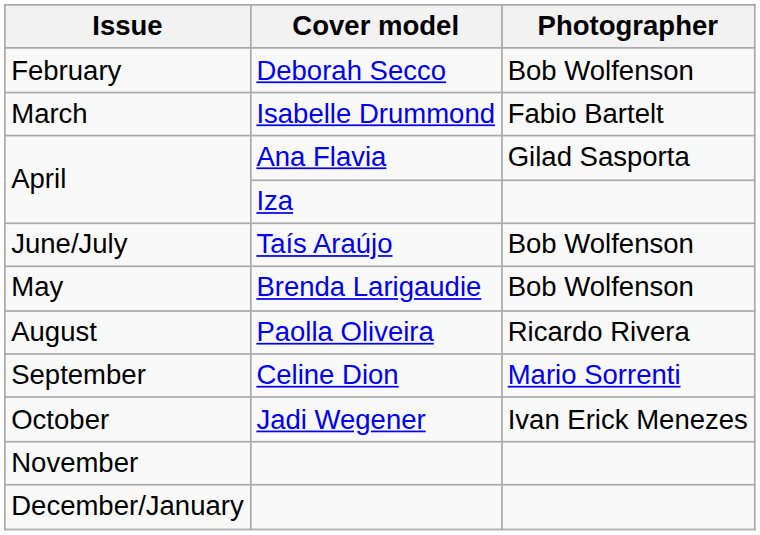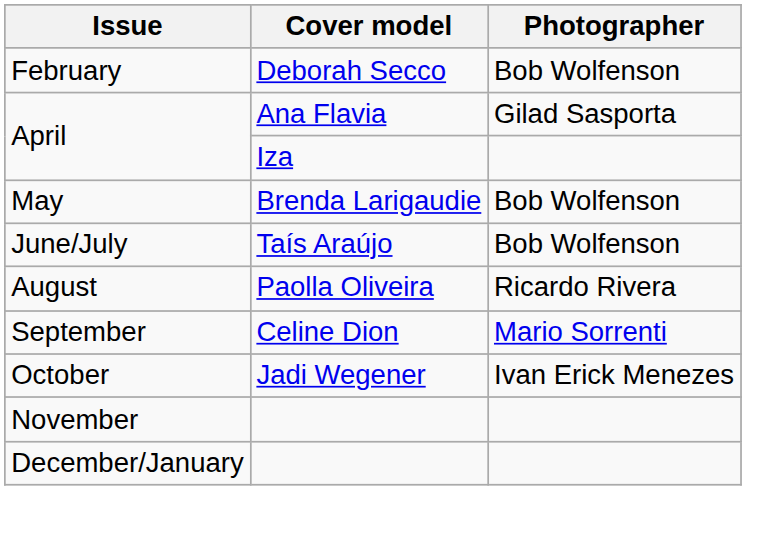 <table class="sortable wikitable">
 <tr>
 <th>Issue</th>
 <th>Cover model</th>
 <th>Photographer</th>
 </tr>
 <tr>
 <td>February</td>
 <td><a href='#'>Deborah Secco</a></td>
 <td>Bob Wolfenson</td>
 </tr>
 <tr>
-<td>March</td>
-<td><a href='#'>Isabelle Drummond</a></td>
-<td>Fabio Bartelt</td>
-</tr>
-<tr>
 <td rowspan="2">April</td>
 <td><a href='#'>Ana Flavia</a></td>
 <td>Gilad Sasporta</td>
 </tr>
 <tr>
 <td><a href='#'>Iza</a></td>
 <td></td>
 </tr>
 <tr>
-<td>June/July</td>
-<td><a href='#'>Taís Araújo</a></td>
+<td>May</td>
+<td><a href='#'>Brenda Larigaudie</a></td>
 <td>Bob Wolfenson</td>
 </tr>
 <tr>
-<td>May</td>
-<td><a href='#'>Brenda Larigaudie</a></td>
+<td>June/July</td>
+<td><a href='#'>Taís Araújo</a></td>
 <td>Bob Wolfenson</td>
 </tr>
 <tr>
 <td>August</td>
 <td><a href='#'>Paolla Oliveira</a></td>
 <td>Ricardo Rivera</td>
 </tr>
 <tr>
 <td>September</td>
 <td><a href='#'>Celine Dion</a></td>
 <td><a href='#'>Mario Sorrenti</a></td>
 </tr>
 <tr>
 <td>October</td>
 <td><a href='#'>Jadi Wegener</a></td>
 <td>Ivan Erick Menezes</td>
 </tr>
 <tr>
 <td>November</td>
 <td></td>
 <td></td>
 </tr>
 <tr>
 <td>December/January</td>
 <td></td>
 <td></td>
 </tr>
 </table>
